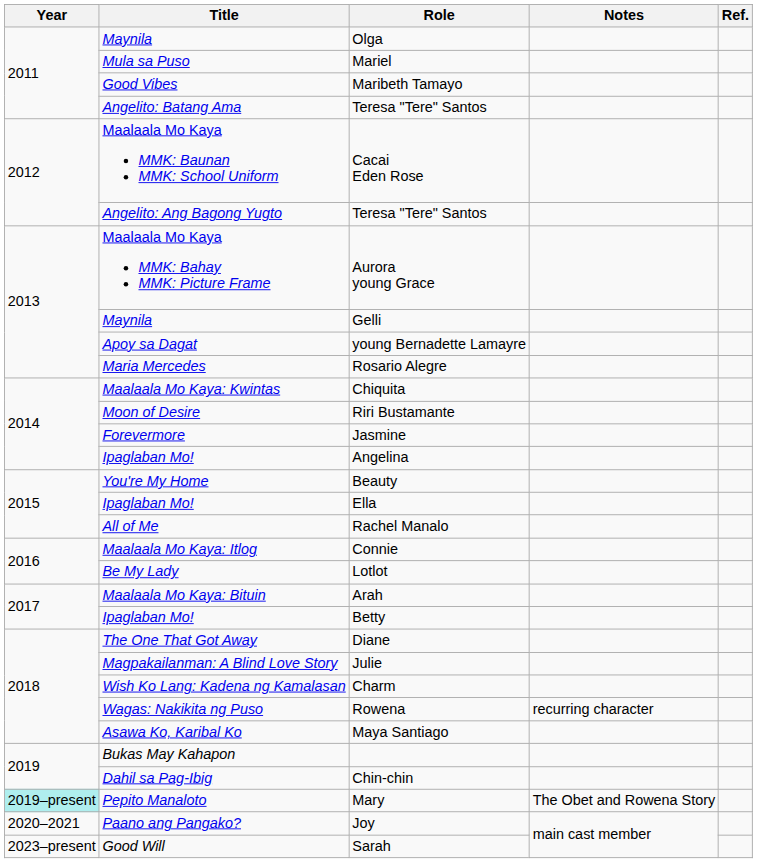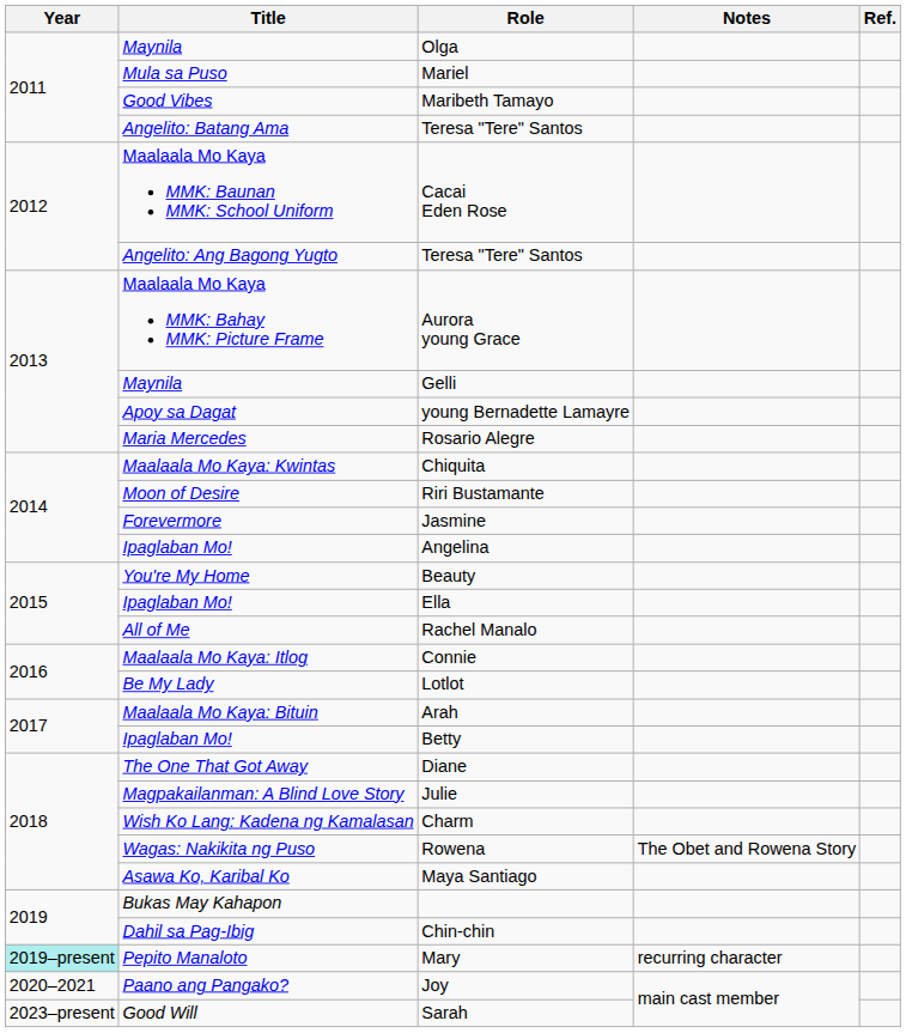 <table class="wikitable sortable">
 <tr>
 <th>Year</th>
 <th>Title</th>
 <th>Role</th>
 <th>Notes</th>
 <th>Ref.</th>
 </tr>
 <tr>
 <td rowspan="4">2011</td>
 <td><em><a href='#'>Maynila</a></em></td>
 <td>Olga</td>
 <td></td>
 <td></td>
 </tr>
 <tr>
 <td><em><a href='#'>Mula sa Puso</a></em></td>
 <td>Mariel</td>
 <td></td>
 <td></td>
 </tr>
 <tr>
 <td><em><a href='#'>Good Vibes</a></em></td>
 <td>Maribeth Tamayo</td>
 <td></td>
 <td></td>
 </tr>
 <tr>
 <td><em><a href='#'>Angelito: Batang Ama</a></em></td>
 <td>Teresa "Tere" Santos</td>
 <td></td>
 <td></td>
 </tr>
 <tr>
 <td rowspan="2">2012</td>
 <td><a href='#'>Maalaala Mo Kaya</a><br><ul><li><em><a href='#'>MMK: Baunan</a></em></li><li><em><a href='#'>MMK: School Uniform</a></em></li></ul></td>
 <td><br>Cacai<br>Eden Rose</td>
 <td><br><br></td>
 <td><br><br></td>
 </tr>
 <tr>
 <td><em><a href='#'>Angelito: Ang Bagong Yugto</a></em></td>
 <td>Teresa "Tere" Santos</td>
 <td></td>
 <td></td>
 </tr>
 <tr>
 <td rowspan="4">2013</td>
 <td><a href='#'>Maalaala Mo Kaya</a><br><ul><li><em><a href='#'>MMK: Bahay</a></em></li><li><em><a href='#'>MMK: Picture Frame</a></em></li></ul></td>
 <td><br>Aurora<br>young Grace</td>
 <td><br><br></td>
 <td></td>
 </tr>
 <tr>
 <td><em><a href='#'>Maynila</a></em></td>
 <td>Gelli</td>
 <td></td>
 <td></td>
 </tr>
 <tr>
 <td><em><a href='#'>Apoy sa Dagat</a></em></td>
 <td>young Bernadette Lamayre</td>
 <td></td>
 <td></td>
 </tr>
 <tr>
 <td><em><a href='#'>Maria Mercedes</a></em></td>
 <td>Rosario Alegre</td>
 <td></td>
 <td></td>
 </tr>
 <tr>
 <td rowspan="4">2014</td>
 <td><em><a href='#'>Maalaala Mo Kaya: Kwintas</a></em></td>
 <td>Chiquita</td>
 <td></td>
 <td></td>
 </tr>
 <tr>
 <td><em><a href='#'>Moon of Desire</a></em></td>
 <td>Riri Bustamante</td>
 <td></td>
 <td></td>
 </tr>
 <tr>
 <td><em><a href='#'>Forevermore</a></em></td>
 <td>Jasmine</td>
 <td></td>
 <td></td>
 </tr>
 <tr>
 <td><em><a href='#'>Ipaglaban Mo!</a></em></td>
 <td>Angelina</td>
 <td></td>
 <td></td>
 </tr>
 <tr>
 <td rowspan="3">2015</td>
 <td><em><a href='#'>You're My Home</a></em></td>
 <td>Beauty</td>
 <td></td>
 <td></td>
 </tr>
 <tr>
 <td><em><a href='#'>Ipaglaban Mo!</a></em></td>
 <td>Ella</td>
 <td></td>
 <td></td>
 </tr>
 <tr>
 <td><em><a href='#'>All of Me</a></em></td>
 <td>Rachel Manalo</td>
 <td></td>
 <td></td>
 </tr>
 <tr>
 <td rowspan="2">2016</td>
 <td><em><a href='#'>Maalaala Mo Kaya: Itlog</a></em></td>
 <td>Connie</td>
 <td></td>
 <td></td>
 </tr>
 <tr>
 <td><em><a href='#'>Be My Lady</a></em></td>
 <td>Lotlot</td>
 <td></td>
 <td></td>
 </tr>
 <tr>
 <td rowspan="2">2017</td>
 <td><em><a href='#'>Maalaala Mo Kaya: Bituin</a></em></td>
 <td>Arah</td>
 <td></td>
 <td></td>
 </tr>
 <tr>
 <td><em><a href='#'>Ipaglaban Mo!</a></em></td>
 <td>Betty</td>
 <td></td>
 <td></td>
 </tr>
 <tr>
 <td rowspan="5">2018</td>
 <td><em><a href='#'>The One That Got Away</a></em></td>
 <td>Diane</td>
 <td></td>
 <td></td>
 </tr>
 <tr>
 <td><em><a href='#'>Magpakailanman: A Blind Love Story</a></em></td>
 <td>Julie</td>
 <td></td>
 <td></td>
 </tr>
 <tr>
 <td><em><a href='#'>Wish Ko Lang: Kadena ng Kamalasan</a></em></td>
 <td>Charm</td>
 <td></td>
 <td></td>
 </tr>
 <tr>
 <td><em><a href='#'>Wagas: Nakikita ng Puso</a></em></td>
 <td>Rowena</td>
-<td>recurring character</td>
+<td>The Obet and Rowena Story</td>
 <td></td>
 </tr>
 <tr>
 <td><em><a href='#'>Asawa Ko, Karibal Ko</a></em></td>
 <td>Maya Santiago</td>
 <td></td>
 <td></td>
 </tr>
 <tr>
 <td rowspan=2>2019</td>
 <td><em>Bukas May Kahapon</em></td>
 <td></td>
 <td></td>
 <td></td>
 </tr>
 <tr>
 <td><em><a href='#'>Dahil sa Pag-Ibig</a></em></td>
 <td>Chin-chin</td>
 <td></td>
 <td></td>
 </tr>
 <tr>
 <td style="background: paleturquoise;">2019–present</td>
 <td><em><a href='#'>Pepito Manaloto</a></em></td>
 <td>Mary</td>
-<td>The Obet and Rowena Story</td>
+<td>recurring character</td>
 <td></td>
 </tr>
 <tr>
 <td>2020–2021</td>
 <td><em><a href='#'>Paano ang Pangako?</a></em></td>
 <td>Joy</td>
 <td rowspan=2>main cast member</td>
 <td></td>
 </tr>
 <tr>
 <td>2023–present</td>
 <td><em>Good Will</em></td>
 <td>Sarah</td>
 <td></td>
 </tr>
 </table>
